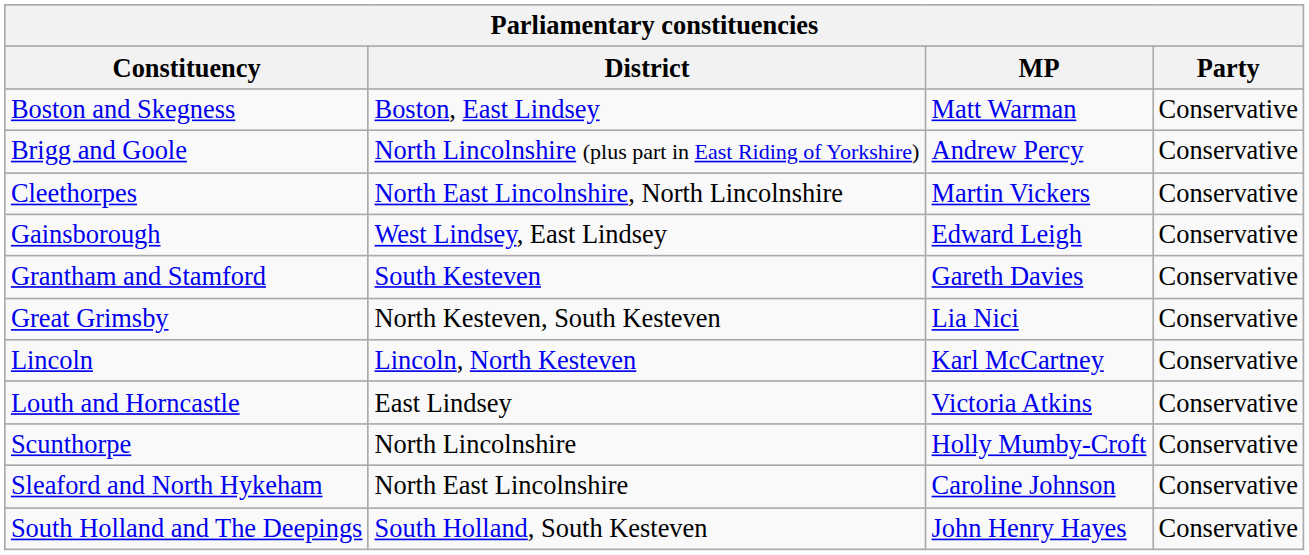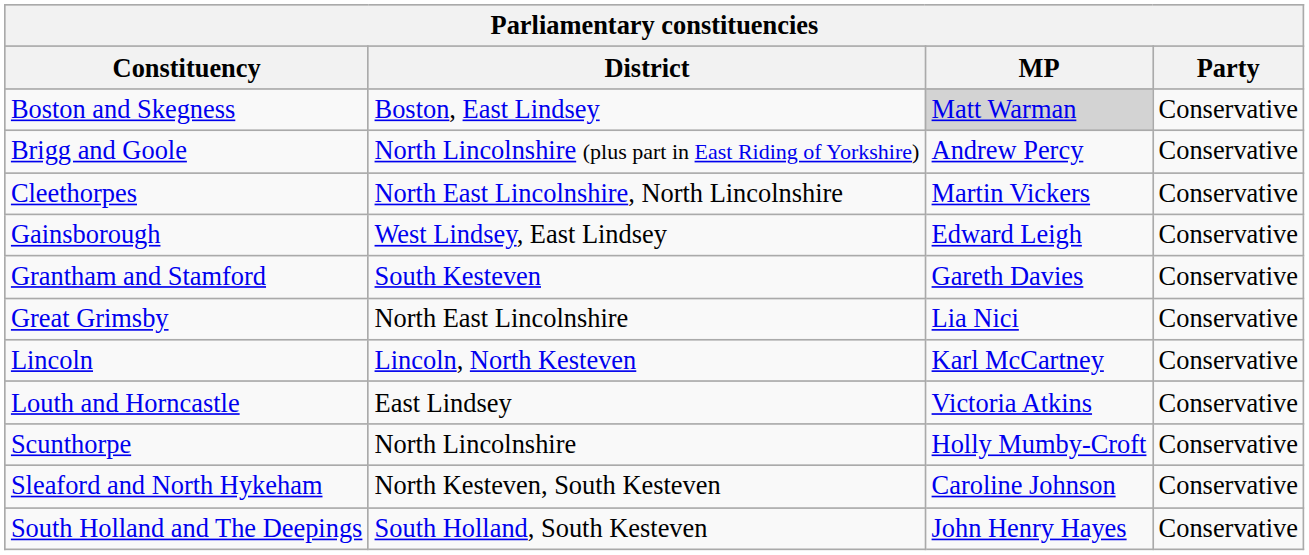 <table class="wikitable">
 <tr>
 <th colspan="4">Parliamentary constituencies</th>
 </tr>
 <tr>
 <th>Constituency</th>
 <th>District</th>
 <th>MP</th>
 <th>Party</th>
 </tr>
 <tr>
 <td><a href='#'>Boston and Skegness</a></td>
 <td><a href='#'>Boston</a>, <a href='#'>East Lindsey</a></td>
-<td><a href='#'>Matt Warman</a></td>
+<td style="background: lightgrey;"><a href='#'>Matt Warman</a></td>
 <td>Conservative</td>
 </tr>
 <tr>
 <td><a href='#'>Brigg and Goole</a></td>
 <td><a href='#'>North Lincolnshire</a> <small>(plus part in <a href='#'>East Riding of Yorkshire</a>)</small></td>
 <td><a href='#'>Andrew Percy</a></td>
 <td>Conservative</td>
 </tr>
 <tr>
 <td><a href='#'>Cleethorpes</a></td>
 <td><a href='#'>North East Lincolnshire</a>, North Lincolnshire</td>
 <td><a href='#'>Martin Vickers</a></td>
 <td>Conservative</td>
 </tr>
 <tr>
 <td><a href='#'>Gainsborough</a></td>
 <td><a href='#'>West Lindsey</a>, East Lindsey</td>
 <td><a href='#'>Edward Leigh</a></td>
 <td>Conservative</td>
 </tr>
 <tr>
 <td><a href='#'>Grantham and Stamford</a></td>
 <td><a href='#'>South Kesteven</a></td>
 <td><a href='#'>Gareth Davies</a></td>
 <td>Conservative</td>
 </tr>
 <tr>
 <td><a href='#'>Great Grimsby</a></td>
-<td>North Kesteven, South Kesteven</td>
+<td>North East Lincolnshire</td>
 <td><a href='#'>Lia Nici</a></td>
 <td>Conservative</td>
 </tr>
 <tr>
 <td><a href='#'>Lincoln</a></td>
 <td><a href='#'>Lincoln</a>, <a href='#'>North Kesteven</a></td>
 <td><a href='#'>Karl McCartney</a></td>
 <td>Conservative</td>
 </tr>
 <tr>
 <td><a href='#'>Louth and Horncastle</a></td>
 <td>East Lindsey</td>
 <td><a href='#'>Victoria Atkins</a></td>
 <td>Conservative</td>
 </tr>
 <tr>
 <td><a href='#'>Scunthorpe</a></td>
 <td>North Lincolnshire</td>
 <td><a href='#'>Holly Mumby-Croft</a></td>
 <td>Conservative</td>
 </tr>
 <tr>
 <td><a href='#'>Sleaford and North Hykeham</a></td>
-<td>North East Lincolnshire</td>
+<td>North Kesteven, South Kesteven</td>
 <td><a href='#'>Caroline Johnson</a></td>
 <td>Conservative</td>
 </tr>
 <tr>
 <td><a href='#'>South Holland and The Deepings</a></td>
 <td><a href='#'>South Holland</a>, South Kesteven</td>
 <td><a href='#'>John Henry Hayes</a></td>
 <td>Conservative</td>
 </tr>
 </table>
